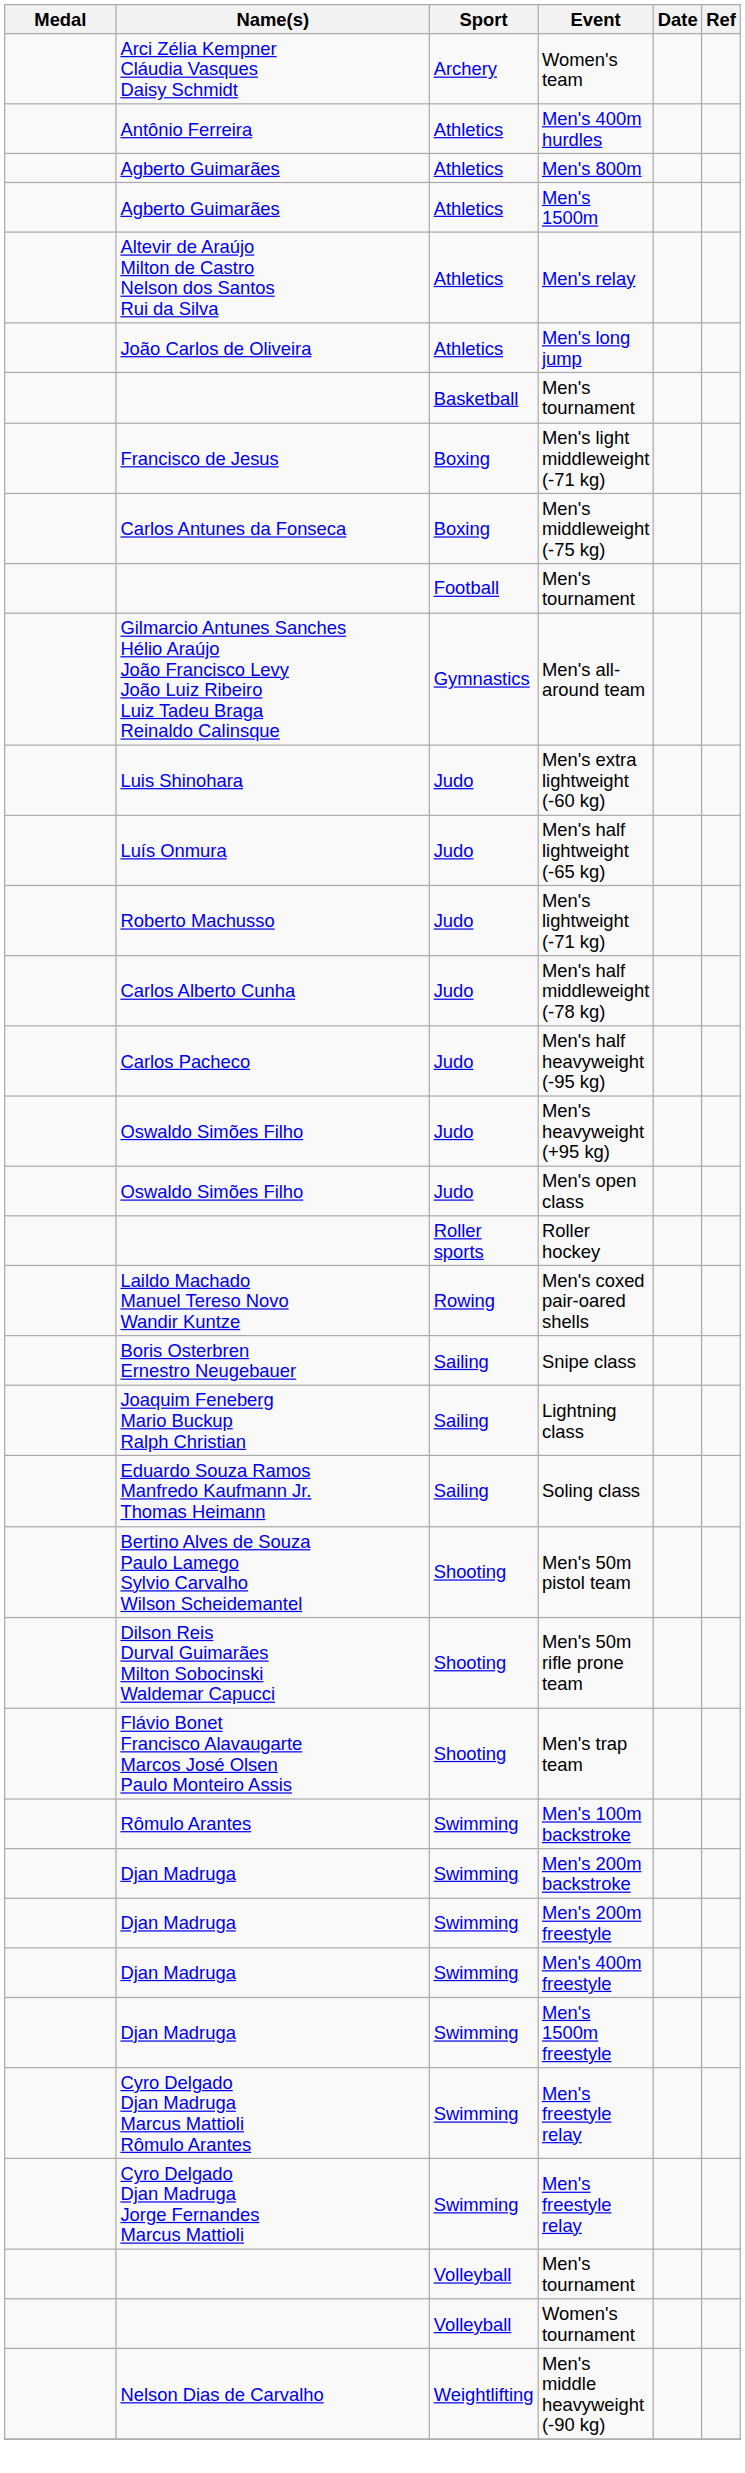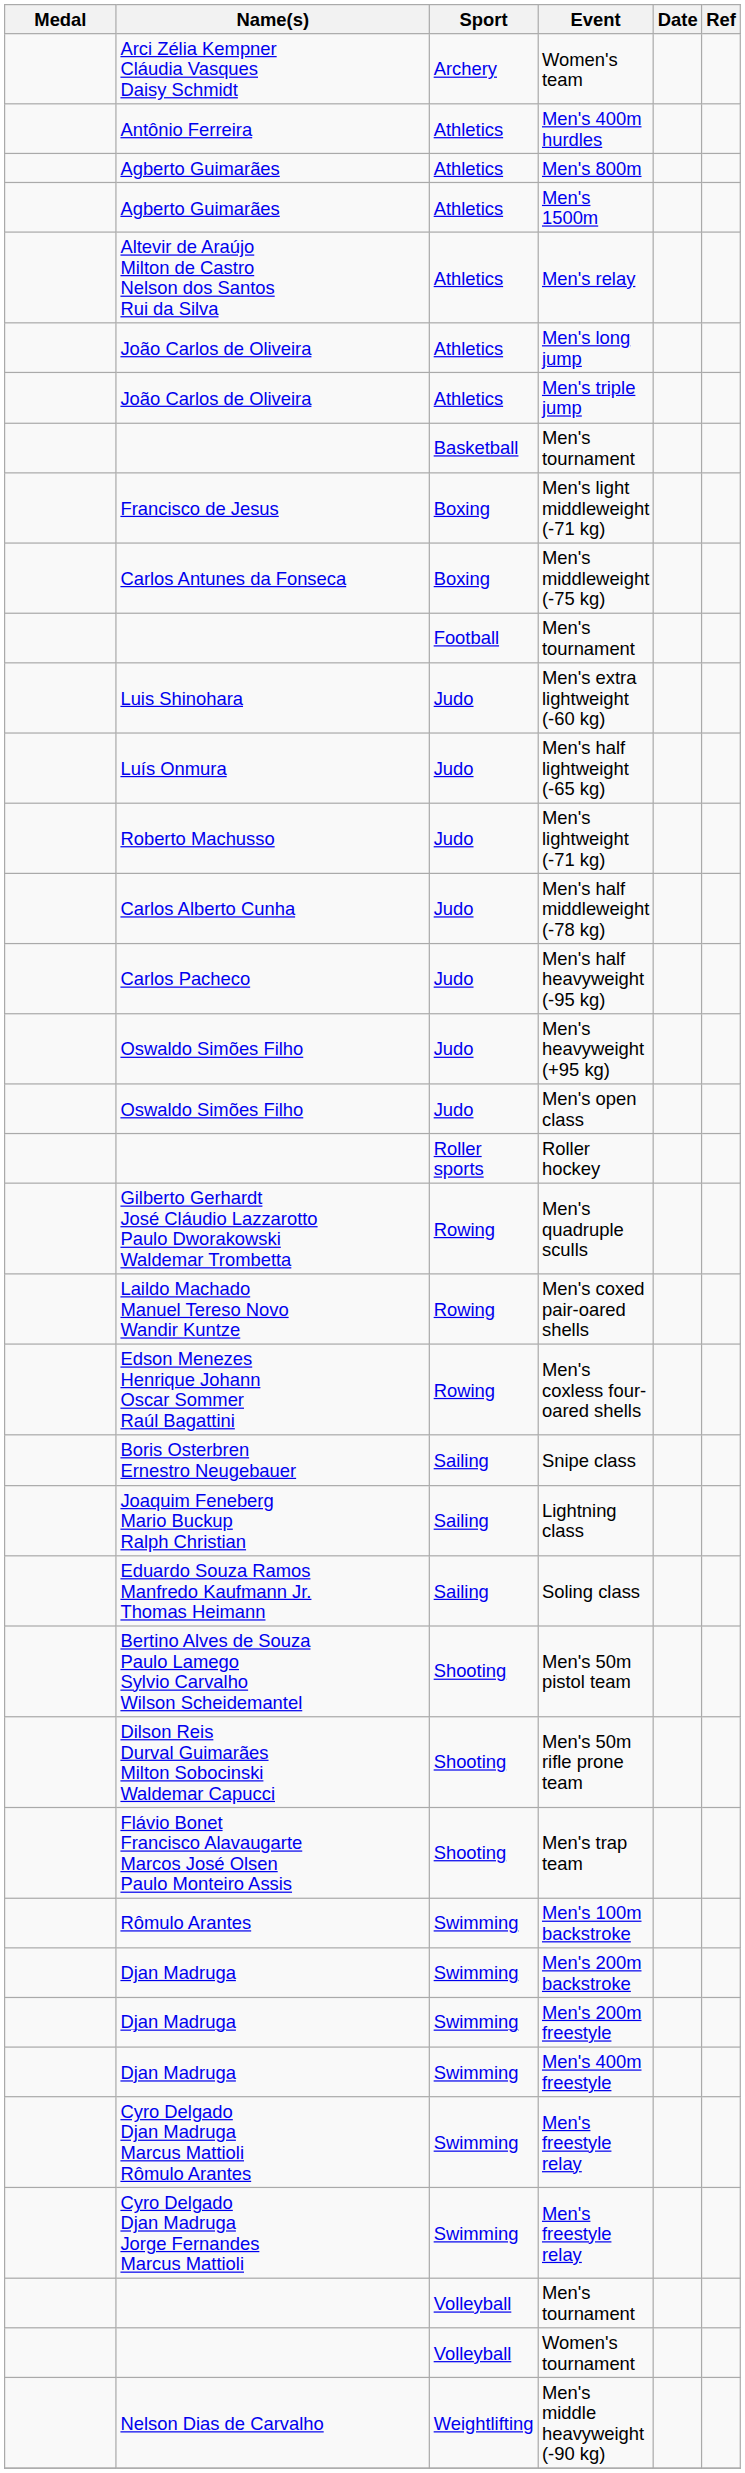 <table class="wikitable sortable" style="font-size: 95%;">
 <tr>
 <th style="width:6em">Medal</th>
 <th style="width:18em">Name(s)</th>
 <th>Sport</th>
 <th>Event</th>
 <th>Date</th>
 <th>Ref</th>
 </tr>
 <tr>
 <td></td>
 <td><a href='#'>Arci Zélia Kempner</a> <br> <a href='#'>Cláudia Vasques</a> <br> <a href='#'>Daisy Schmidt</a></td>
 <td><a href='#'>Archery</a></td>
 <td>Women's team</td>
 <td></td>
 <td></td>
 </tr>
 <tr>
 <td></td>
 <td><a href='#'>Antônio Ferreira</a></td>
 <td><a href='#'>Athletics</a></td>
 <td><a href='#'>Men's 400m hurdles</a></td>
 <td></td>
 <td></td>
 </tr>
 <tr>
 <td></td>
 <td><a href='#'>Agberto Guimarães</a></td>
 <td><a href='#'>Athletics</a></td>
 <td><a href='#'>Men's 800m</a></td>
 <td></td>
 <td></td>
 </tr>
 <tr>
 <td></td>
 <td><a href='#'>Agberto Guimarães</a></td>
 <td><a href='#'>Athletics</a></td>
 <td><a href='#'>Men's 1500m</a></td>
 <td></td>
 <td></td>
 </tr>
 <tr>
 <td></td>
 <td><a href='#'>Altevir de Araújo</a> <br> <a href='#'>Milton de Castro</a> <br> <a href='#'>Nelson dos Santos</a> <br> <a href='#'>Rui da Silva</a></td>
 <td><a href='#'>Athletics</a></td>
 <td><a href='#'>Men's  relay</a></td>
 <td></td>
 <td></td>
 </tr>
 <tr>
 <td></td>
 <td><a href='#'>João Carlos de Oliveira</a></td>
 <td><a href='#'>Athletics</a></td>
 <td><a href='#'>Men's long jump</a></td>
 <td></td>
 <td></td>
 </tr>
 <tr>
 <td></td>
+<td><a href='#'>João Carlos de Oliveira</a></td>
+<td><a href='#'>Athletics</a></td>
+<td><a href='#'>Men's triple jump</a></td>
+<td></td>
+<td></td>
+</tr>
+<tr>
+<td></td>
 <td><br></td>
 <td><a href='#'>Basketball</a></td>
 <td>Men's tournament</td>
 <td></td>
 <td></td>
 </tr>
 <tr>
 <td></td>
 <td><a href='#'>Francisco de Jesus</a></td>
 <td><a href='#'>Boxing</a></td>
 <td>Men's light middleweight (-71 kg)</td>
 <td></td>
 <td></td>
 </tr>
 <tr>
 <td></td>
 <td><a href='#'>Carlos Antunes da Fonseca</a></td>
 <td><a href='#'>Boxing</a></td>
 <td>Men's middleweight (-75 kg)</td>
 <td></td>
 <td></td>
 </tr>
 <tr>
 <td></td>
 <td><br></td>
 <td><a href='#'>Football</a></td>
 <td>Men's tournament</td>
-<td></td>
-<td></td>
-</tr>
-<tr>
-<td></td>
-<td><a href='#'>Gilmarcio Antunes Sanches</a> <br> <a href='#'>Hélio Araújo</a> <br> <a href='#'>João Francisco Levy</a> <br> <a href='#'>João Luiz Ribeiro</a> <br> <a href='#'>Luiz Tadeu Braga</a> <br> <a href='#'>Reinaldo Calinsque</a></td>
-<td><a href='#'>Gymnastics</a></td>
-<td>Men's all-around team</td>
 <td></td>
 <td></td>
 </tr>
 <tr>
 <td></td>
 <td><a href='#'>Luis Shinohara</a></td>
 <td><a href='#'>Judo</a></td>
 <td>Men's extra lightweight (-60 kg)</td>
 <td></td>
 <td></td>
 </tr>
 <tr>
 <td></td>
 <td><a href='#'>Luís Onmura</a></td>
 <td><a href='#'>Judo</a></td>
 <td>Men's half lightweight (-65 kg)</td>
 <td></td>
 <td></td>
 </tr>
 <tr>
 <td></td>
 <td><a href='#'>Roberto Machusso</a></td>
 <td><a href='#'>Judo</a></td>
 <td>Men's lightweight (-71 kg)</td>
 <td></td>
 <td></td>
 </tr>
 <tr>
 <td></td>
 <td><a href='#'>Carlos Alberto Cunha</a></td>
 <td><a href='#'>Judo</a></td>
 <td>Men's half middleweight (-78 kg)</td>
 <td></td>
 <td></td>
 </tr>
 <tr>
 <td></td>
 <td><a href='#'>Carlos Pacheco</a></td>
 <td><a href='#'>Judo</a></td>
 <td>Men's half heavyweight (-95 kg)</td>
 <td></td>
 <td></td>
 </tr>
 <tr>
 <td></td>
 <td><a href='#'>Oswaldo Simões Filho</a></td>
 <td><a href='#'>Judo</a></td>
 <td>Men's heavyweight (+95 kg)</td>
 <td></td>
 <td></td>
 </tr>
 <tr>
 <td></td>
 <td><a href='#'>Oswaldo Simões Filho</a></td>
 <td><a href='#'>Judo</a></td>
 <td>Men's open class</td>
 <td></td>
 <td></td>
 </tr>
 <tr>
 <td></td>
 <td><br></td>
 <td><a href='#'>Roller sports</a></td>
 <td>Roller hockey</td>
 <td></td>
 <td></td>
 </tr>
 <tr>
 <td></td>
+<td><a href='#'>Gilberto Gerhardt</a> <br> <a href='#'>José Cláudio Lazzarotto</a> <br> <a href='#'>Paulo Dworakowski</a> <br> <a href='#'>Waldemar Trombetta</a></td>
+<td><a href='#'>Rowing</a></td>
+<td>Men's quadruple sculls</td>
+<td></td>
+<td></td>
+</tr>
+<tr>
+<td></td>
 <td><a href='#'>Laildo Machado</a> <br> <a href='#'>Manuel Tereso Novo</a> <br> <a href='#'>Wandir Kuntze</a></td>
 <td><a href='#'>Rowing</a></td>
 <td>Men's coxed pair-oared shells</td>
+<td></td>
+<td></td>
+</tr>
+<tr>
+<td></td>
+<td><a href='#'>Edson Menezes</a> <br> <a href='#'>Henrique Johann</a> <br> <a href='#'>Oscar Sommer</a> <br> <a href='#'>Raúl Bagattini</a></td>
+<td><a href='#'>Rowing</a></td>
+<td>Men's coxless four-oared shells</td>
 <td></td>
 <td></td>
 </tr>
 <tr>
 <td></td>
 <td><a href='#'>Boris Osterbren</a> <br> <a href='#'>Ernestro Neugebauer</a></td>
 <td><a href='#'>Sailing</a></td>
 <td>Snipe class</td>
 <td></td>
 <td></td>
 </tr>
 <tr>
 <td></td>
 <td><a href='#'>Joaquim Feneberg</a> <br> <a href='#'>Mario Buckup</a> <br> <a href='#'>Ralph Christian</a></td>
 <td><a href='#'>Sailing</a></td>
 <td>Lightning class</td>
 <td></td>
 <td></td>
 </tr>
 <tr>
 <td></td>
 <td><a href='#'>Eduardo Souza Ramos</a> <br> <a href='#'>Manfredo Kaufmann Jr.</a> <br> <a href='#'>Thomas Heimann</a></td>
 <td><a href='#'>Sailing</a></td>
 <td>Soling class</td>
 <td></td>
 <td></td>
 </tr>
 <tr>
 <td></td>
 <td><a href='#'>Bertino Alves de Souza</a> <br> <a href='#'>Paulo Lamego</a> <br> <a href='#'>Sylvio Carvalho</a> <br> <a href='#'>Wilson Scheidemantel</a></td>
 <td><a href='#'>Shooting</a></td>
 <td>Men's 50m pistol team</td>
 <td></td>
 <td></td>
 </tr>
 <tr>
 <td></td>
 <td><a href='#'>Dilson Reis</a> <br> <a href='#'>Durval Guimarães</a> <br> <a href='#'>Milton Sobocinski</a> <br> <a href='#'>Waldemar Capucci</a></td>
 <td><a href='#'>Shooting</a></td>
 <td>Men's 50m rifle prone team</td>
 <td></td>
 <td></td>
 </tr>
 <tr>
 <td></td>
 <td><a href='#'>Flávio Bonet</a> <br> <a href='#'>Francisco Alavaugarte</a> <br> <a href='#'>Marcos José Olsen</a> <br> <a href='#'>Paulo Monteiro Assis</a></td>
 <td><a href='#'>Shooting</a></td>
 <td>Men's trap team</td>
 <td></td>
 <td></td>
 </tr>
 <tr>
 <td></td>
 <td><a href='#'>Rômulo Arantes</a></td>
 <td><a href='#'>Swimming</a></td>
 <td><a href='#'>Men's 100m backstroke</a></td>
 <td></td>
 <td></td>
 </tr>
 <tr>
 <td></td>
 <td><a href='#'>Djan Madruga</a></td>
 <td><a href='#'>Swimming</a></td>
 <td><a href='#'>Men's 200m backstroke</a></td>
 <td></td>
 <td></td>
 </tr>
 <tr>
 <td></td>
 <td><a href='#'>Djan Madruga</a></td>
 <td><a href='#'>Swimming</a></td>
 <td><a href='#'>Men's 200m freestyle</a></td>
 <td></td>
 <td></td>
 </tr>
 <tr>
 <td></td>
 <td><a href='#'>Djan Madruga</a></td>
 <td><a href='#'>Swimming</a></td>
 <td><a href='#'>Men's 400m freestyle</a></td>
 <td></td>
 <td></td>
 </tr>
 <tr>
 <td></td>
-<td><a href='#'>Djan Madruga</a></td>
-<td><a href='#'>Swimming</a></td>
-<td><a href='#'>Men's 1500m freestyle</a></td>
-<td></td>
-<td></td>
-</tr>
-<tr>
-<td></td>
 <td><a href='#'>Cyro Delgado</a> <br> <a href='#'>Djan Madruga</a> <br> <a href='#'>Marcus Mattioli</a> <br> <a href='#'>Rômulo Arantes</a></td>
 <td><a href='#'>Swimming</a></td>
 <td><a href='#'>Men's  freestyle relay</a></td>
 <td></td>
 <td></td>
 </tr>
 <tr>
 <td></td>
 <td><a href='#'>Cyro Delgado</a> <br> <a href='#'>Djan Madruga</a> <br> <a href='#'>Jorge Fernandes</a> <br> <a href='#'>Marcus Mattioli</a></td>
 <td><a href='#'>Swimming</a></td>
 <td><a href='#'>Men's  freestyle relay</a></td>
 <td></td>
 <td></td>
 </tr>
 <tr>
 <td></td>
 <td><br></td>
 <td><a href='#'>Volleyball</a></td>
 <td>Men's tournament</td>
 <td></td>
 <td></td>
 </tr>
 <tr>
 <td></td>
 <td><br></td>
 <td><a href='#'>Volleyball</a></td>
 <td>Women's tournament</td>
 <td></td>
 <td></td>
 </tr>
 <tr>
 <td></td>
 <td><a href='#'>Nelson Dias de Carvalho</a></td>
 <td><a href='#'>Weightlifting</a></td>
 <td>Men's middle heavyweight (-90 kg)</td>
 <td></td>
 <td></td>
 </tr>
 <tr>
 </tr>
 </table>
